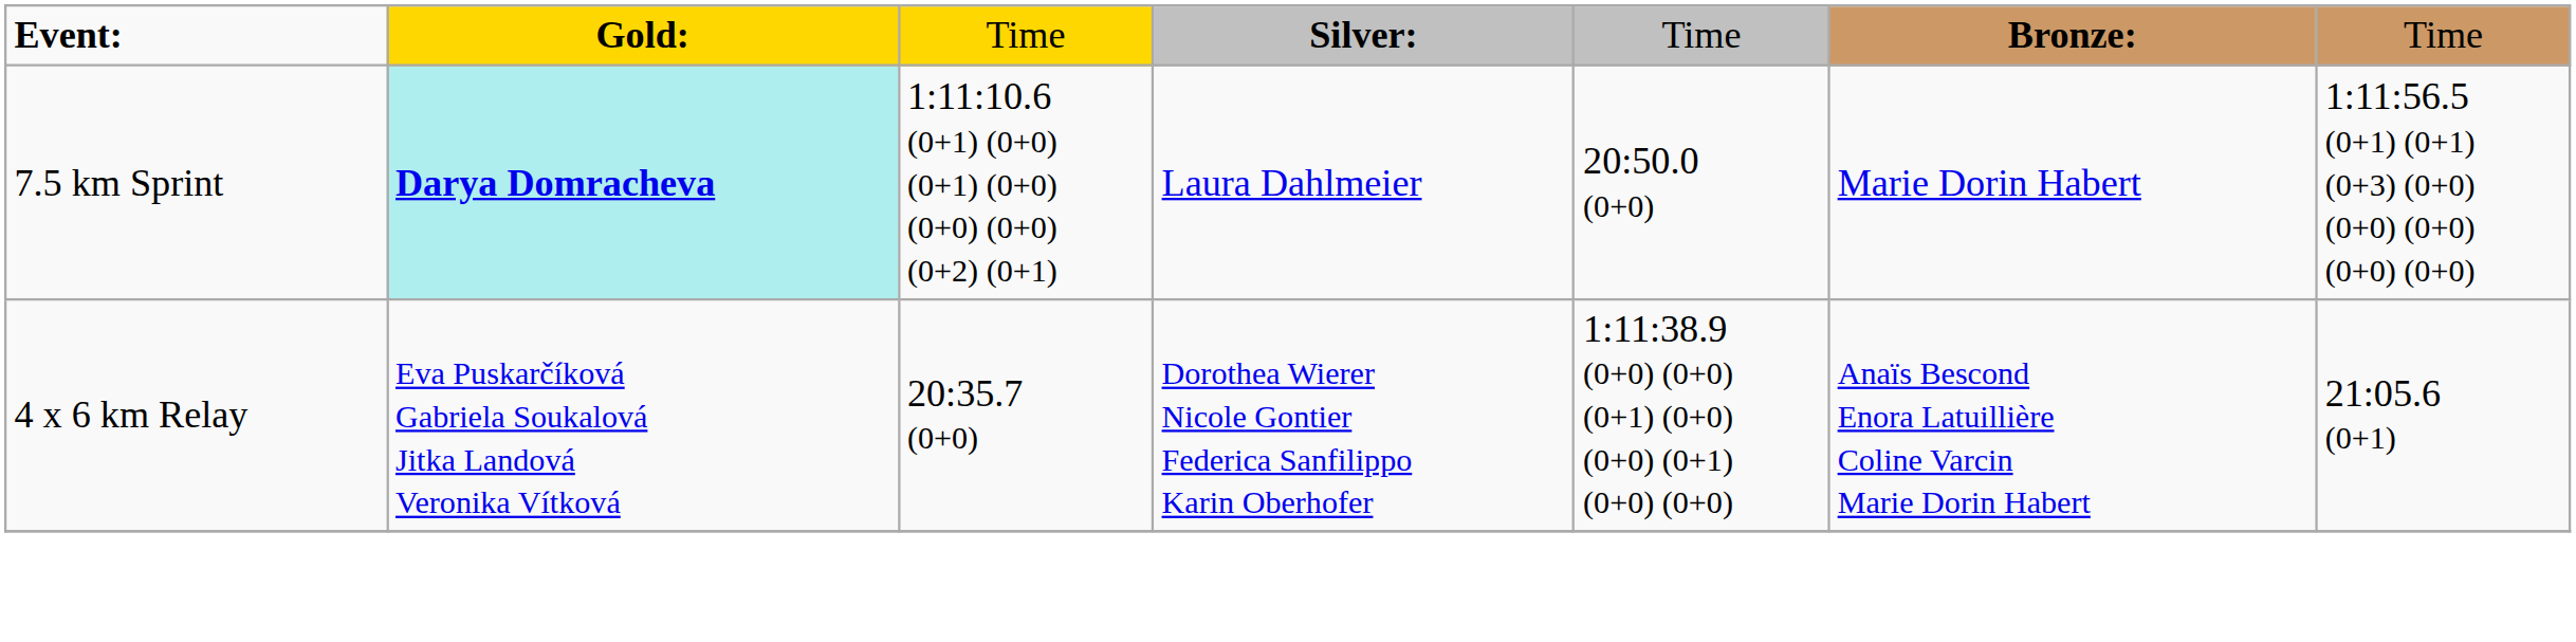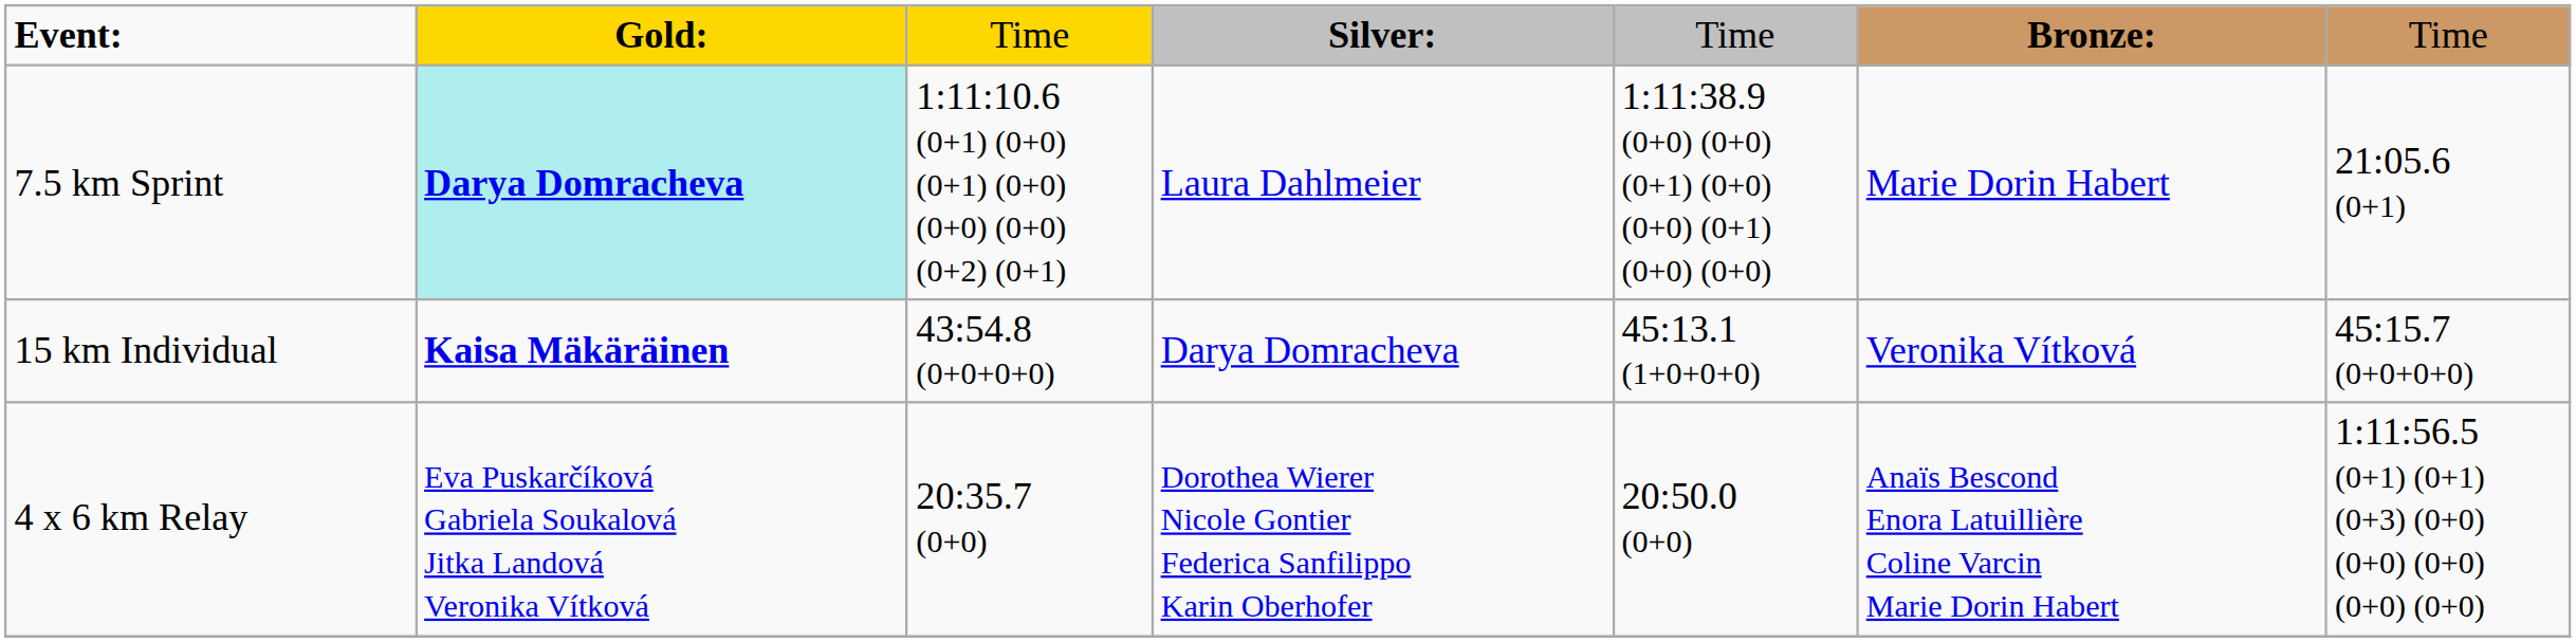 <table class="wikitable" width=85%>
 <tr>
 <td><strong>Event:</strong></td>
 <td style="text-align:center;background-color:gold;"><strong>Gold:</strong></td>
 <td style="text-align:center;background-color:gold;">Time</td>
 <td style="text-align:center;background-color:silver;"><strong>Silver:</strong></td>
 <td style="text-align:center;background-color:silver;">Time</td>
 <td style="text-align:center;background-color:#CC9966;"><strong>Bronze:</strong></td>
 <td style="text-align:center;background-color:#CC9966;">Time</td>
 </tr>
 <tr>
 <td>7.5 km Sprint<br></td>
 <td style="background: paleturquoise;"><strong><a href='#'>Darya Domracheva</a></strong><br><small></small></td>
 <td>1:11:10.6<br><small>(0+1) (0+0)<br>(0+1) (0+0)<br>(0+0) (0+0)<br>(0+2) (0+1)</small></td>
 <td><a href='#'>Laura Dahlmeier</a><br><small></small></td>
-<td>20:50.0<br><small>(0+0)</small></td>
+<td>1:11:38.9<br><small>(0+0) (0+0)<br>(0+1) (0+0)<br>(0+0) (0+1)<br>(0+0) (0+0)</small></td>
 <td><a href='#'>Marie Dorin Habert</a><br><small></small></td>
-<td>1:11:56.5 <br> <small>(0+1) (0+1)<br>(0+3) (0+0)<br>(0+0) (0+0)<br>(0+0) (0+0)</small></td>
+<td>21:05.6<br><small>(0+1)</small></td>
+</tr>
+<tr>
+<td>15 km Individual<br></td>
+<td><strong><a href='#'>Kaisa Mäkäräinen</a></strong><br><small></small></td>
+<td>43:54.8<br><small>(0+0+0+0)</small></td>
+<td><a href='#'>Darya Domracheva</a><br><small></small></td>
+<td>45:13.1<br><small>(1+0+0+0)</small></td>
+<td><a href='#'>Veronika Vítková</a><br><small></small></td>
+<td>45:15.7<br><small>(0+0+0+0)</small></td>
 </tr>
 <tr>
 <td>4 x 6 km Relay<br></td>
 <td><strong></strong><br><small><a href='#'>Eva Puskarčíková</a><br><a href='#'>Gabriela Soukalová</a><br><a href='#'>Jitka Landová</a><br><a href='#'>Veronika Vítková</a></small></td>
 <td>20:35.7<br><small>(0+0)</small></td>
 <td><br><small><a href='#'>Dorothea Wierer</a><br><a href='#'>Nicole Gontier</a><br><a href='#'>Federica Sanfilippo</a><br><a href='#'>Karin Oberhofer</a></small></td>
-<td>1:11:38.9<br><small>(0+0) (0+0)<br>(0+1) (0+0)<br>(0+0) (0+1)<br>(0+0) (0+0)</small></td>
+<td>20:50.0<br><small>(0+0)</small></td>
 <td><br><small><a href='#'>Anaïs Bescond</a><br><a href='#'>Enora Latuillière</a><br><a href='#'>Coline Varcin</a><br><a href='#'>Marie Dorin Habert</a></small></td>
-<td>21:05.6<br><small>(0+1)</small></td>
+<td>1:11:56.5 <br> <small>(0+1) (0+1)<br>(0+3) (0+0)<br>(0+0) (0+0)<br>(0+0) (0+0)</small></td>
 </tr>
 <tr>
 </tr>
 </table>
